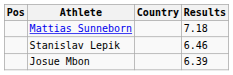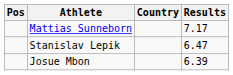 <table class="wikitable wikble">
 <tr>
 <th>Pos</th>
 <th>Athlete</th>
 <th>Country</th>
 <th>Results</th>
 </tr>
 <tr>
 <td align="center"></td>
 <td><a href='#'>Mattias Sunneborn</a></td>
 <td></td>
-<td>7.18</td>
+<td>7.17</td>
 </tr>
 <tr>
 <td align="center"></td>
 <td>Stanislav Lepik</td>
 <td></td>
-<td>6.46</td>
+<td>6.47</td>
 </tr>
 <tr>
 <td align="center"></td>
 <td>Josue Mbon</td>
 <td></td>
 <td>6.39</td>
 </tr>
 </table>
